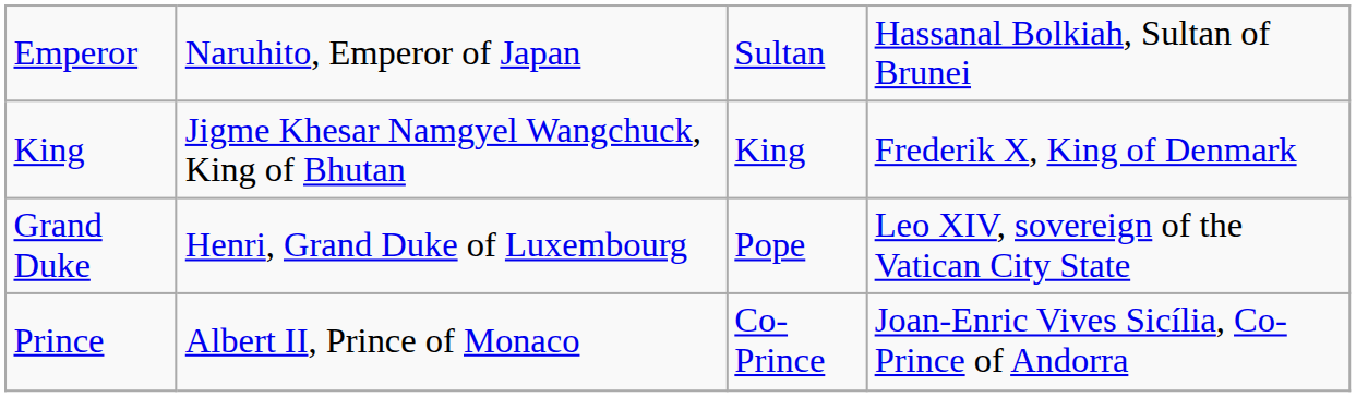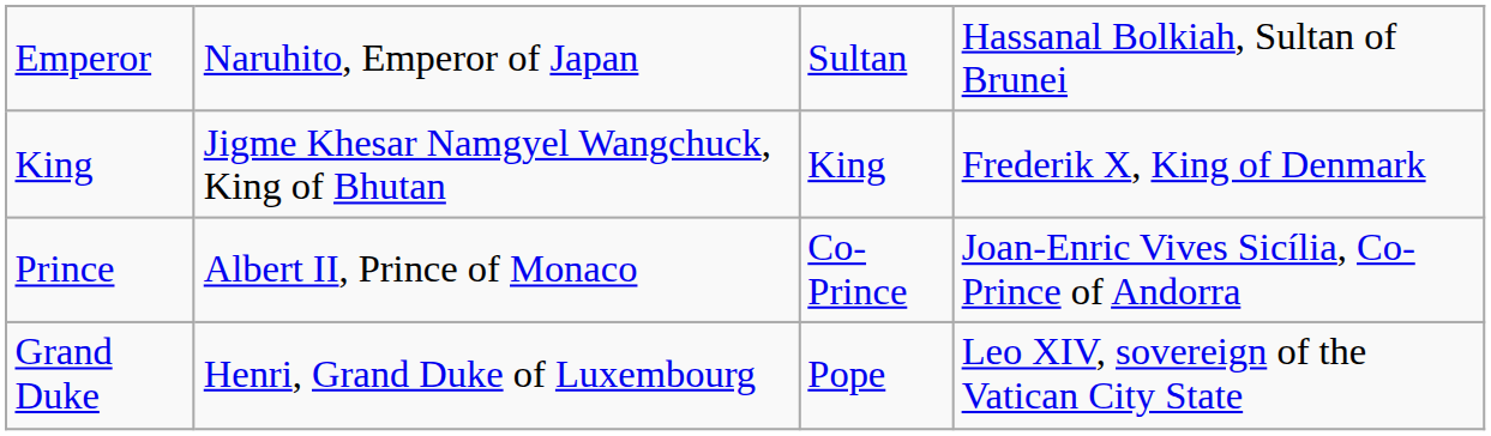 <table class="wikitable">
 <tr>
 <td><a href='#'>Emperor</a></td>
 <td><a href='#'>Naruhito</a>, Emperor of <a href='#'>Japan</a></td>
 <td><a href='#'>Sultan</a></td>
 <td><a href='#'>Hassanal Bolkiah</a>, Sultan of <a href='#'>Brunei</a></td>
 </tr>
 <tr>
 <td><a href='#'>King</a></td>
 <td><a href='#'>Jigme Khesar Namgyel Wangchuck</a>, King of <a href='#'>Bhutan</a></td>
 <td><a href='#'>King</a></td>
 <td><a href='#'>Frederik X</a>, <a href='#'>King of Denmark</a></td>
 </tr>
 <tr>
+<td><a href='#'>Prince</a></td>
+<td><a href='#'>Albert II</a>, Prince of <a href='#'>Monaco</a></td>
+<td><a href='#'>Co-Prince</a></td>
+<td><a href='#'>Joan-Enric Vives Sicília</a>, <a href='#'>Co-Prince</a> of <a href='#'>Andorra</a></td>
+</tr>
+<tr>
 <td><a href='#'>Grand Duke</a></td>
 <td><a href='#'>Henri</a>, <a href='#'>Grand Duke</a> of <a href='#'>Luxembourg</a></td>
 <td><a href='#'>Pope</a></td>
 <td><a href='#'>Leo XIV</a>, <a href='#'>sovereign</a> of the <a href='#'>Vatican City State</a></td>
 </tr>
-<tr>
-<td><a href='#'>Prince</a></td>
-<td><a href='#'>Albert II</a>, Prince of <a href='#'>Monaco</a></td>
-<td><a href='#'>Co-Prince</a></td>
-<td><a href='#'>Joan-Enric Vives Sicília</a>, <a href='#'>Co-Prince</a> of <a href='#'>Andorra</a></td>
-</tr>
 </table>
